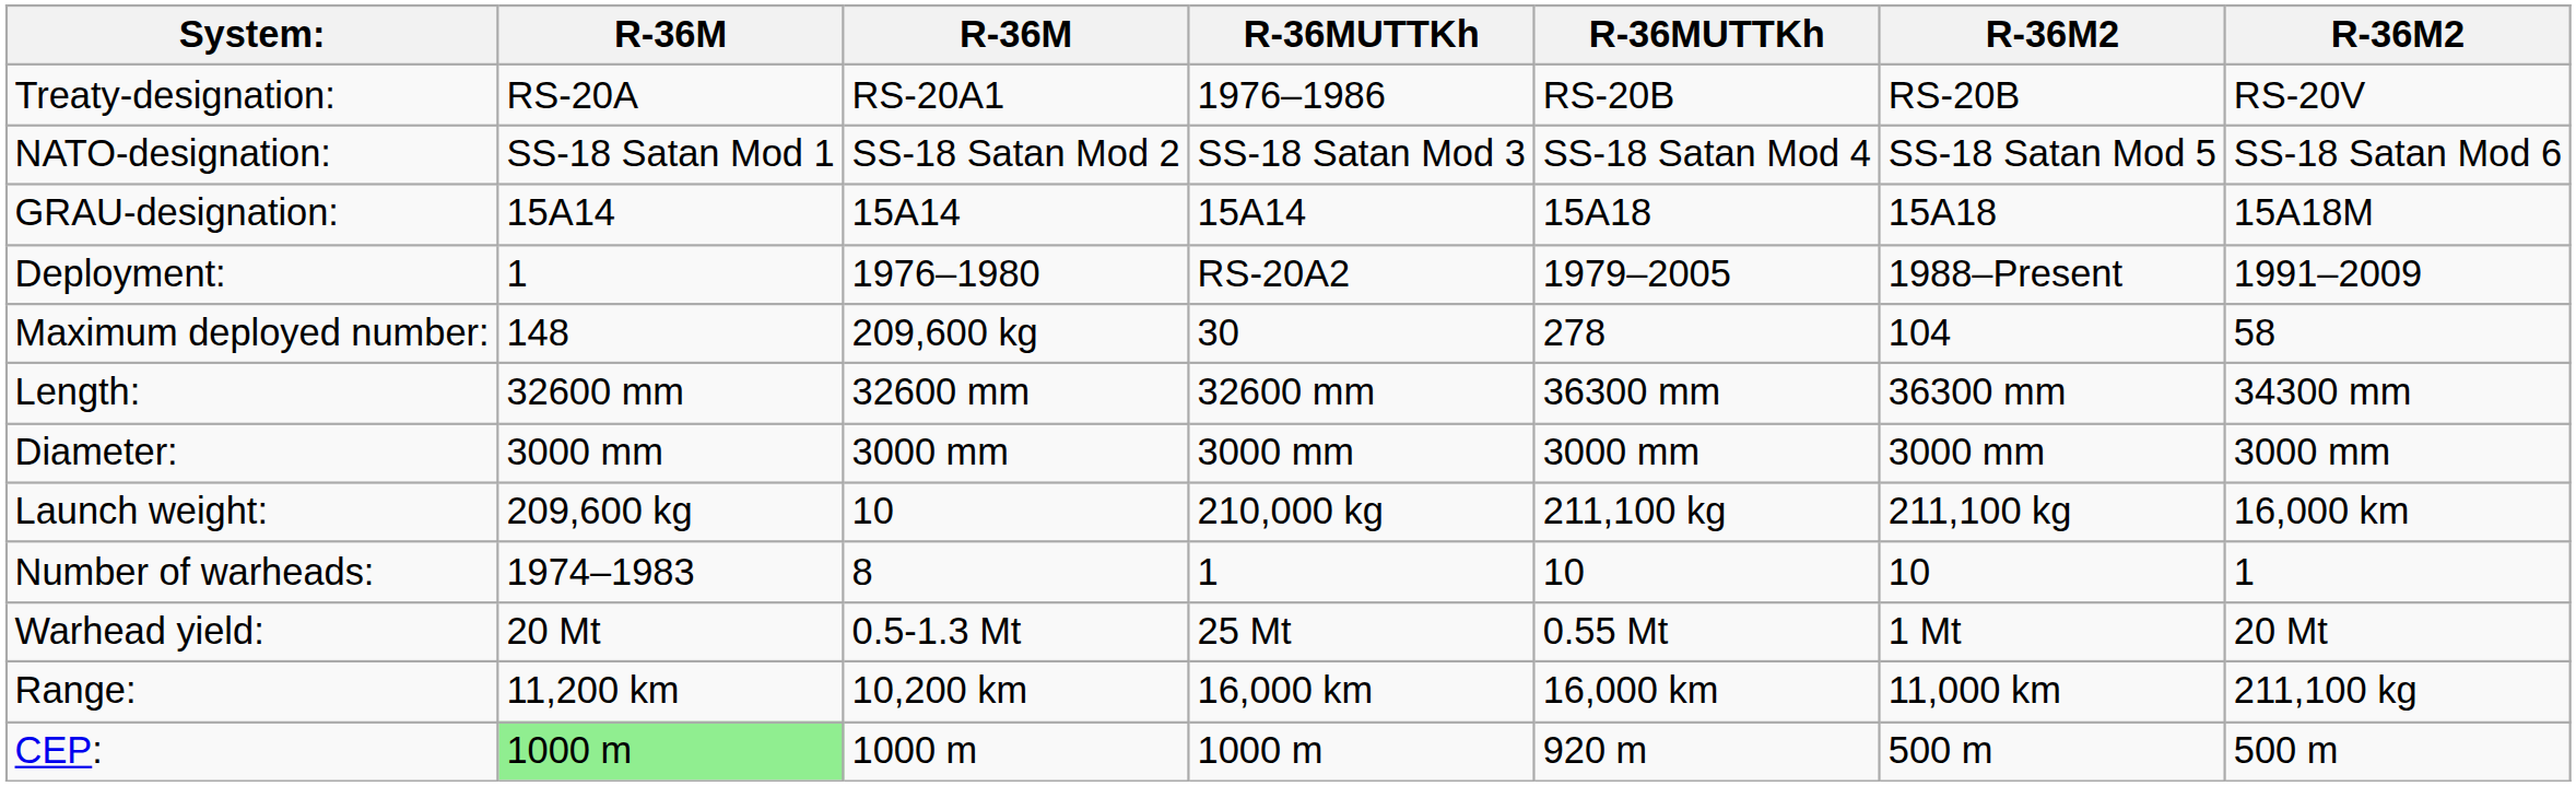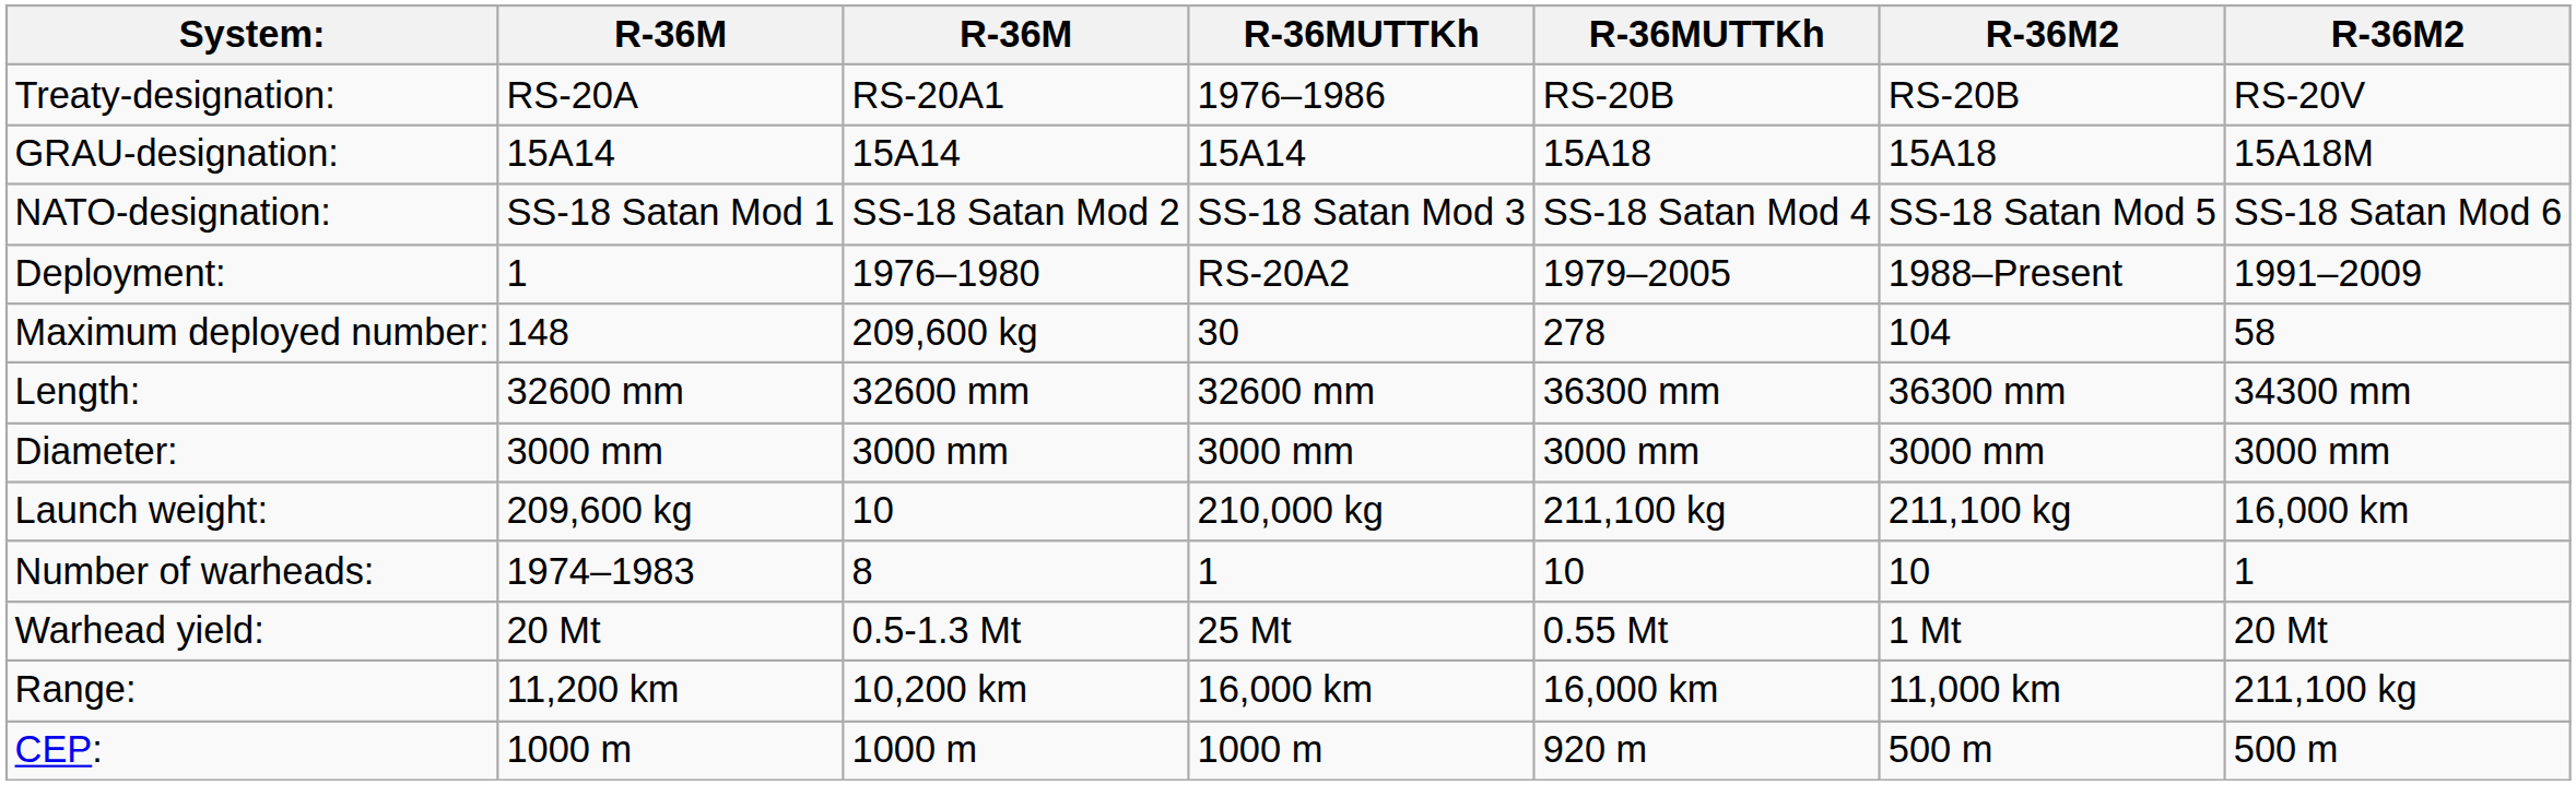 <table class="wikitable" style="margin:1em auto;">
 <tr>
 <th>System:</th>
 <th>R-36M</th>
 <th>R-36M</th>
 <th>R-36MUTTKh</th>
 <th>R-36MUTTKh</th>
 <th>R-36M2</th>
 <th>R-36M2</th>
 </tr>
 <tr>
 <td>Treaty-designation:</td>
 <td>RS-20A</td>
 <td>RS-20A1</td>
 <td>1976–1986</td>
 <td>RS-20B</td>
 <td>RS-20B</td>
 <td>RS-20V</td>
 </tr>
 <tr>
+<td>GRAU-designation:</td>
+<td>15A14</td>
+<td>15A14</td>
+<td>15A14</td>
+<td>15A18</td>
+<td>15A18</td>
+<td>15A18M</td>
+</tr>
+<tr>
 <td>NATO-designation:</td>
 <td>SS-18 Satan Mod 1</td>
 <td>SS-18 Satan Mod 2</td>
 <td>SS-18 Satan Mod 3</td>
 <td>SS-18 Satan Mod 4</td>
 <td>SS-18 Satan Mod 5</td>
 <td>SS-18 Satan Mod 6</td>
-</tr>
-<tr>
-<td>GRAU-designation:</td>
-<td>15A14</td>
-<td>15A14</td>
-<td>15A14</td>
-<td>15A18</td>
-<td>15A18</td>
-<td>15A18M</td>
 </tr>
 <tr>
 <td>Deployment:</td>
 <td>1</td>
 <td>1976–1980</td>
 <td>RS-20A2</td>
 <td>1979–2005</td>
 <td>1988–Present</td>
 <td>1991–2009</td>
 </tr>
 <tr>
 <td>Maximum deployed number:</td>
 <td>148</td>
 <td>209,600 kg</td>
 <td>30</td>
 <td>278</td>
 <td>104</td>
 <td>58</td>
 </tr>
 <tr>
 <td>Length:</td>
 <td>32600 mm</td>
 <td>32600 mm</td>
 <td>32600 mm</td>
 <td>36300 mm</td>
 <td>36300 mm</td>
 <td>34300 mm</td>
 </tr>
 <tr>
 <td>Diameter:</td>
 <td>3000 mm</td>
 <td>3000 mm</td>
 <td>3000 mm</td>
 <td>3000 mm</td>
 <td>3000 mm</td>
 <td>3000 mm</td>
 </tr>
 <tr>
 <td>Launch weight:</td>
 <td>209,600 kg</td>
 <td>10</td>
 <td>210,000 kg</td>
 <td>211,100 kg</td>
 <td>211,100 kg</td>
 <td>16,000 km</td>
 </tr>
 <tr>
 <td>Number of warheads:</td>
 <td>1974–1983</td>
 <td>8</td>
 <td>1</td>
 <td>10</td>
 <td>10</td>
 <td>1</td>
 </tr>
 <tr>
 <td>Warhead yield:</td>
 <td>20 Mt</td>
 <td>0.5-1.3 Mt</td>
 <td>25 Mt</td>
 <td>0.55 Mt</td>
 <td>1 Mt</td>
 <td>20 Mt</td>
 </tr>
 <tr>
 <td>Range:</td>
 <td>11,200 km</td>
 <td>10,200 km</td>
 <td>16,000 km</td>
 <td>16,000 km</td>
 <td>11,000 km</td>
 <td>211,100 kg</td>
 </tr>
 <tr>
 <td><a href='#'>CEP</a>:</td>
-<td style="background: lightgreen;">1000 m</td>
+<td>1000 m</td>
 <td>1000 m</td>
 <td>1000 m</td>
 <td>920 m</td>
 <td>500 m</td>
 <td>500 m</td>
 </tr>
 </table>
